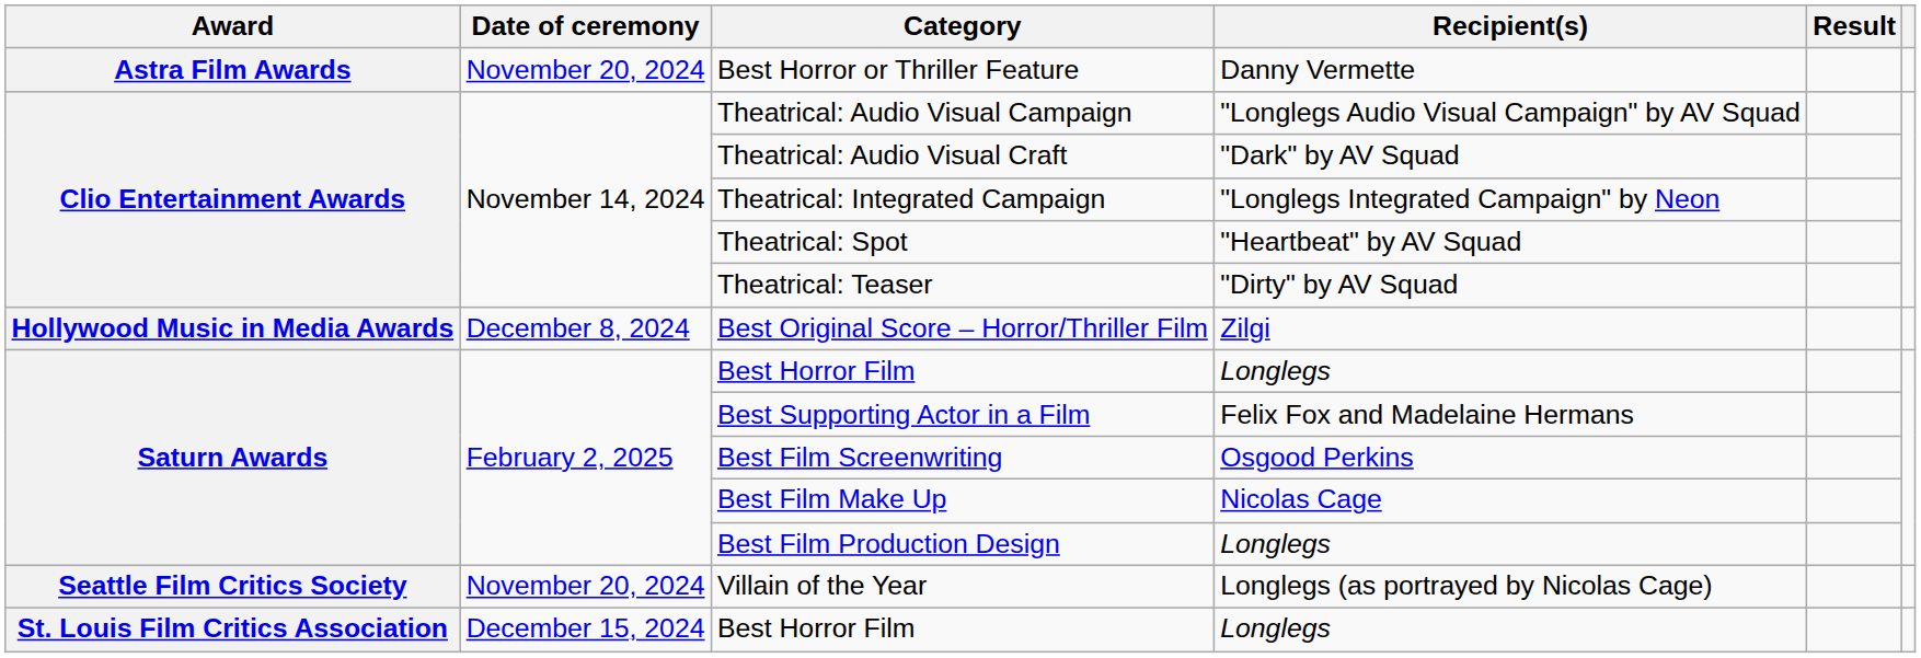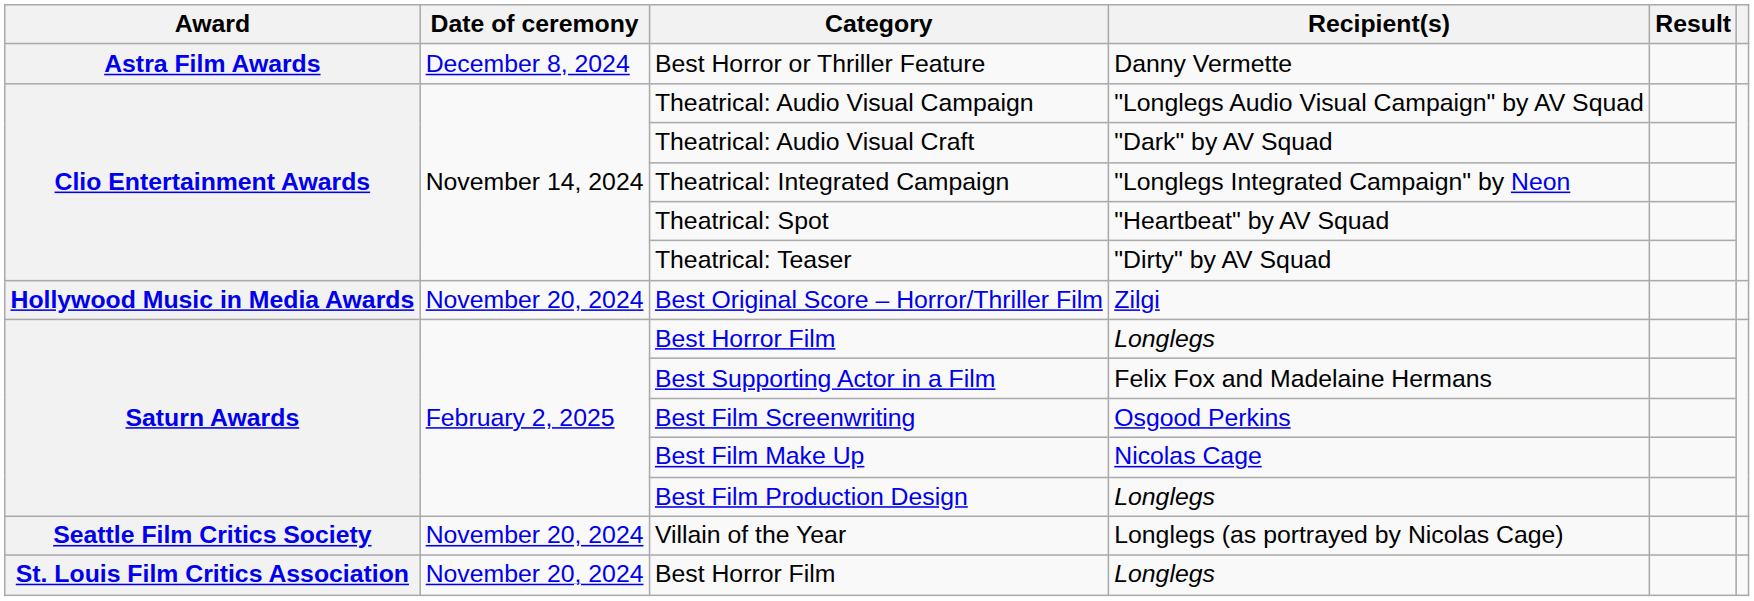 <table class="wikitable sortable plainrowheaders">
 <tr>
 <th scope="col">Award</th>
 <th scope="col">Date of ceremony</th>
 <th scope="col">Category</th>
 <th scope="col">Recipient(s)</th>
 <th>Result</th>
 <th class="unsortable" scope="col"></th>
 </tr>
 <tr>
 <th scope="row"><a href='#'>Astra Film Awards</a></th>
-<td><a href='#'>November 20, 2024</a></td>
+<td><a href='#'>December 8, 2024</a></td>
 <td>Best Horror or Thriller Feature</td>
 <td>Danny Vermette</td>
 <td></td>
 <td align="center"></td>
 </tr>
 <tr>
 <th scope="row" rowspan="5"><a href='#'>Clio Entertainment Awards</a></th>
 <td scope="row" rowspan="5">November 14, 2024</td>
 <td>Theatrical: Audio Visual Campaign</td>
 <td>"Longlegs Audio Visual Campaign" by AV Squad</td>
 <td></td>
 <td align="center" rowspan="5"></td>
 </tr>
 <tr>
 <td>Theatrical: Audio Visual Craft</td>
 <td>"Dark" by AV Squad</td>
 <td></td>
 </tr>
 <tr>
 <td>Theatrical: Integrated Campaign</td>
 <td>"Longlegs Integrated Campaign" by <a href='#'>Neon</a></td>
 <td></td>
 </tr>
 <tr>
 <td>Theatrical: Spot</td>
 <td>"Heartbeat" by AV Squad</td>
 <td></td>
 </tr>
 <tr>
 <td>Theatrical: Teaser</td>
 <td>"Dirty" by AV Squad</td>
 <td></td>
 </tr>
 <tr>
 <th scope="row"><a href='#'>Hollywood Music in Media Awards</a></th>
-<td><a href='#'>December 8, 2024</a></td>
+<td><a href='#'>November 20, 2024</a></td>
 <td><a href='#'>Best Original Score – Horror/Thriller Film</a></td>
 <td><a href='#'>Zilgi</a></td>
 <td></td>
 <td align="center"></td>
 </tr>
 <tr>
 <th scope="row" rowspan="5"><a href='#'>Saturn Awards</a></th>
 <td scope="row" rowspan="5"><a href='#'>February 2, 2025</a></td>
 <td><a href='#'>Best Horror Film</a></td>
 <td><em>Longlegs</em></td>
 <td></td>
 <td align="center" rowspan="5"></td>
 </tr>
 <tr>
 <td><a href='#'>Best Supporting Actor in a Film</a></td>
 <td>Felix Fox and Madelaine Hermans</td>
 <td></td>
 </tr>
 <tr>
 <td><a href='#'>Best Film Screenwriting</a></td>
 <td><a href='#'>Osgood Perkins</a></td>
 <td></td>
 </tr>
 <tr>
 <td><a href='#'>Best Film Make Up</a></td>
 <td><a href='#'>Nicolas Cage</a></td>
 <td></td>
 </tr>
 <tr>
 <td><a href='#'>Best Film Production Design</a></td>
 <td><em>Longlegs</em></td>
 <td></td>
 </tr>
 <tr>
 <th scope="row"><a href='#'>Seattle Film Critics Society</a></th>
 <td><a href='#'>November 20, 2024</a></td>
 <td>Villain of the Year</td>
 <td>Longlegs (as portrayed by Nicolas Cage)</td>
 <td></td>
 <td align="center"></td>
 </tr>
 <tr>
 <th scope="row"><a href='#'>St. Louis Film Critics Association</a></th>
-<td><a href='#'>December 15, 2024</a></td>
+<td><a href='#'>November 20, 2024</a></td>
 <td>Best Horror Film</td>
 <td><em>Longlegs</em></td>
 <td></td>
 <td align="center"></td>
 </tr>
 </table>
